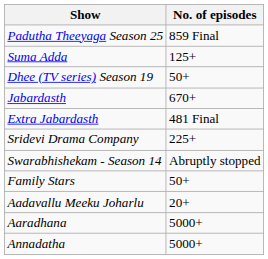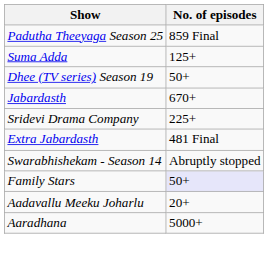 <table class="wikitable">
 <tr>
 <th>Show</th>
 <th>No. of episodes</th>
 </tr>
 <tr>
 <td><em><a href='#'>Padutha Theeyaga</a> Season 25</em></td>
 <td>859 Final</td>
 </tr>
 <tr>
 <td><em><a href='#'>Suma Adda</a></em></td>
 <td>125+</td>
 </tr>
 <tr>
 <td><em><a href='#'>Dhee (TV series)</a> Season 19</em></td>
 <td>50+</td>
 </tr>
 <tr>
 <td><em><a href='#'>Jabardasth</a></em></td>
 <td>670+</td>
 </tr>
 <tr>
+<td><em>Sridevi Drama Company</em></td>
+<td>225+</td>
+</tr>
+<tr>
 <td><em><a href='#'>Extra Jabardasth</a></em></td>
 <td>481 Final</td>
-</tr>
-<tr>
-<td><em>Sridevi Drama Company</em></td>
-<td>225+</td>
 </tr>
 <tr>
 <td><em>Swarabhishekam - Season 14</em></td>
 <td>Abruptly stopped</td>
 </tr>
 <tr>
 <td><em>Family Stars</em></td>
-<td>50+</td>
+<td style="background: lavender;">50+</td>
 </tr>
 <tr>
 <td><em>Aadavallu Meeku Joharlu</em></td>
 <td>20+</td>
 </tr>
 <tr>
 <td><em>Aaradhana</em></td>
 <td>5000+</td>
 </tr>
-<tr>
-<td><em>Annadatha</em></td>
-<td>5000+</td>
-</tr>
 </table>
